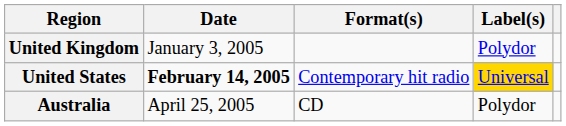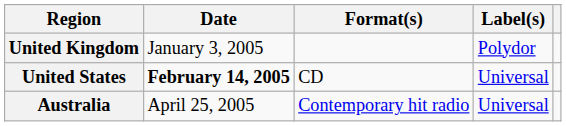 <table class="wikitable plainrowheaders">
 <tr>
 <th scope="col">Region</th>
 <th scope="col">Date</th>
 <th scope="col">Format(s)</th>
 <th scope="col">Label(s)</th>
 <th scope="col"></th>
 </tr>
 <tr>
 <th scope="row">United Kingdom</th>
 <td>January 3, 2005</td>
 <td></td>
 <td><a href='#'>Polydor</a></td>
 <td align="center"></td>
 </tr>
 <tr>
 <th scope="row">United States</th>
 <td><strong>February 14, 2005</strong></td>
-<td><a href='#'>Contemporary hit radio</a></td>
-<td style="background: gold;"><a href='#'>Universal</a></td>
+<td>CD</td>
+<td><a href='#'>Universal</a></td>
 <td align="center"></td>
 </tr>
 <tr>
 <th scope="row">Australia</th>
 <td>April 25, 2005</td>
-<td>CD</td>
-<td>Polydor</td>
+<td><a href='#'>Contemporary hit radio</a></td>
+<td><a href='#'>Universal</a></td>
 <td align="center"></td>
 </tr>
 </table>
